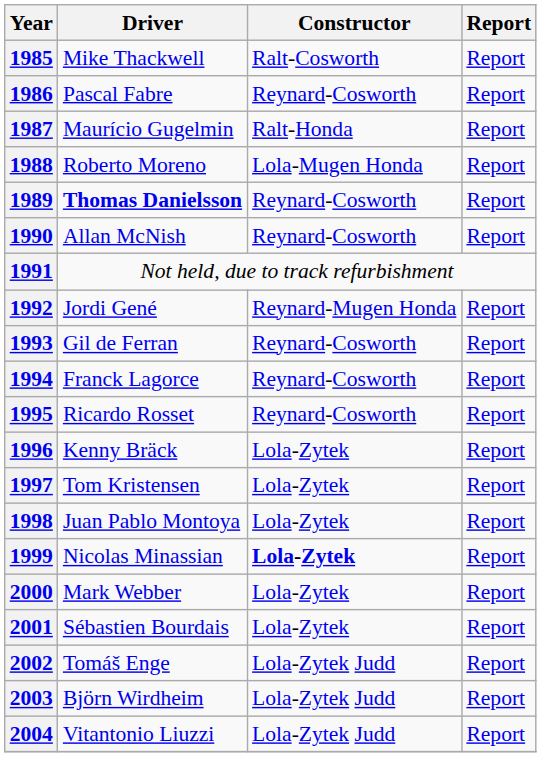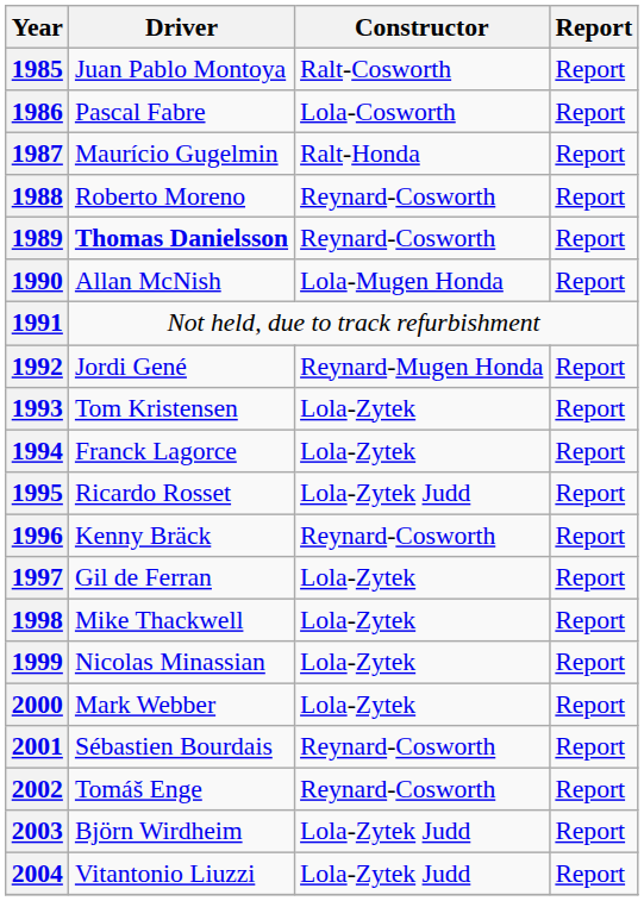 <table class="wikitable" style="font-size: 95%;">
 <tr>
 <th>Year</th>
 <th>Driver</th>
 <th>Constructor</th>
 <th>Report</th>
 </tr>
 <tr>
 <th><a href='#'>1985</a></th>
-<td><a href='#'>Mike Thackwell</a></td>
+<td><a href='#'>Juan Pablo Montoya</a></td>
 <td><a href='#'>Ralt</a>-<a href='#'>Cosworth</a></td>
 <td><a href='#'>Report</a></td>
 </tr>
 <tr>
 <th><a href='#'>1986</a></th>
 <td><a href='#'>Pascal Fabre</a></td>
-<td><a href='#'>Reynard</a>-<a href='#'>Cosworth</a></td>
+<td><a href='#'>Lola</a>-<a href='#'>Cosworth</a></td>
 <td><a href='#'>Report</a></td>
 </tr>
 <tr>
 <th><a href='#'>1987</a></th>
 <td><a href='#'>Maurício Gugelmin</a></td>
 <td><a href='#'>Ralt</a>-<a href='#'>Honda</a></td>
 <td><a href='#'>Report</a></td>
 </tr>
 <tr>
 <th><a href='#'>1988</a></th>
 <td><a href='#'>Roberto Moreno</a></td>
-<td><a href='#'>Lola</a>-<a href='#'>Mugen Honda</a></td>
+<td><a href='#'>Reynard</a>-<a href='#'>Cosworth</a></td>
 <td><a href='#'>Report</a></td>
 </tr>
 <tr>
 <th><a href='#'>1989</a></th>
 <td><strong><a href='#'>Thomas Danielsson</a></strong></td>
 <td><a href='#'>Reynard</a>-<a href='#'>Cosworth</a></td>
 <td><a href='#'>Report</a></td>
 </tr>
 <tr>
 <th><a href='#'>1990</a></th>
 <td><a href='#'>Allan McNish</a></td>
-<td><a href='#'>Reynard</a>-<a href='#'>Cosworth</a></td>
+<td><a href='#'>Lola</a>-<a href='#'>Mugen Honda</a></td>
 <td><a href='#'>Report</a></td>
 </tr>
 <tr>
 <th><a href='#'>1991</a></th>
 <td colspan="3" align="center"><em>Not held, due to track refurbishment</em></td>
 </tr>
 <tr>
 <th><a href='#'>1992</a></th>
 <td><a href='#'>Jordi Gené</a></td>
 <td><a href='#'>Reynard</a>-<a href='#'>Mugen Honda</a></td>
 <td><a href='#'>Report</a></td>
 </tr>
 <tr>
 <th><a href='#'>1993</a></th>
-<td><a href='#'>Gil de Ferran</a></td>
-<td><a href='#'>Reynard</a>-<a href='#'>Cosworth</a></td>
+<td><a href='#'>Tom Kristensen</a></td>
+<td><a href='#'>Lola</a>-<a href='#'>Zytek</a></td>
 <td><a href='#'>Report</a></td>
 </tr>
 <tr>
 <th><a href='#'>1994</a></th>
 <td><a href='#'>Franck Lagorce</a></td>
-<td><a href='#'>Reynard</a>-<a href='#'>Cosworth</a></td>
+<td><a href='#'>Lola</a>-<a href='#'>Zytek</a></td>
 <td><a href='#'>Report</a></td>
 </tr>
 <tr>
 <th><a href='#'>1995</a></th>
 <td><a href='#'>Ricardo Rosset</a></td>
-<td><a href='#'>Reynard</a>-<a href='#'>Cosworth</a></td>
+<td><a href='#'>Lola</a>-<a href='#'>Zytek</a> <a href='#'>Judd</a></td>
 <td><a href='#'>Report</a></td>
 </tr>
 <tr>
 <th><a href='#'>1996</a></th>
 <td><a href='#'>Kenny Bräck</a></td>
-<td><a href='#'>Lola</a>-<a href='#'>Zytek</a></td>
+<td><a href='#'>Reynard</a>-<a href='#'>Cosworth</a></td>
 <td><a href='#'>Report</a></td>
 </tr>
 <tr>
 <th><a href='#'>1997</a></th>
-<td><a href='#'>Tom Kristensen</a></td>
+<td><a href='#'>Gil de Ferran</a></td>
 <td><a href='#'>Lola</a>-<a href='#'>Zytek</a></td>
 <td><a href='#'>Report</a></td>
 </tr>
 <tr>
 <th><a href='#'>1998</a></th>
-<td><a href='#'>Juan Pablo Montoya</a></td>
+<td><a href='#'>Mike Thackwell</a></td>
 <td><a href='#'>Lola</a>-<a href='#'>Zytek</a></td>
 <td><a href='#'>Report</a></td>
 </tr>
 <tr>
 <th><a href='#'>1999</a></th>
 <td><a href='#'>Nicolas Minassian</a></td>
-<td><strong><a href='#'>Lola</a>-<a href='#'>Zytek</a></strong></td>
+<td><a href='#'>Lola</a>-<a href='#'>Zytek</a></td>
 <td><a href='#'>Report</a></td>
 </tr>
 <tr>
 <th><a href='#'>2000</a></th>
 <td><a href='#'>Mark Webber</a></td>
 <td><a href='#'>Lola</a>-<a href='#'>Zytek</a></td>
 <td><a href='#'>Report</a></td>
 </tr>
 <tr>
 <th><a href='#'>2001</a></th>
 <td><a href='#'>Sébastien Bourdais</a></td>
-<td><a href='#'>Lola</a>-<a href='#'>Zytek</a></td>
+<td><a href='#'>Reynard</a>-<a href='#'>Cosworth</a></td>
 <td><a href='#'>Report</a></td>
 </tr>
 <tr>
 <th><a href='#'>2002</a></th>
 <td><a href='#'>Tomáš Enge</a></td>
-<td><a href='#'>Lola</a>-<a href='#'>Zytek</a> <a href='#'>Judd</a></td>
+<td><a href='#'>Reynard</a>-<a href='#'>Cosworth</a></td>
 <td><a href='#'>Report</a></td>
 </tr>
 <tr>
 <th><a href='#'>2003</a></th>
 <td><a href='#'>Björn Wirdheim</a></td>
 <td><a href='#'>Lola</a>-<a href='#'>Zytek</a> <a href='#'>Judd</a></td>
 <td><a href='#'>Report</a></td>
 </tr>
 <tr>
 <th><a href='#'>2004</a></th>
 <td><a href='#'>Vitantonio Liuzzi</a></td>
 <td><a href='#'>Lola</a>-<a href='#'>Zytek</a> <a href='#'>Judd</a></td>
 <td><a href='#'>Report</a></td>
 </tr>
 <tr>
 </tr>
 </table>
